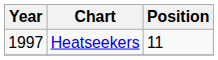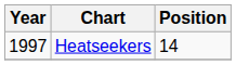 <table class="wikitable">
 <tr>
 <th>Year</th>
 <th>Chart</th>
 <th>Position</th>
 </tr>
 <tr>
 <td>1997</td>
 <td><a href='#'>Heatseekers</a></td>
-<td>11</td>
+<td>14</td>
 </tr>
 <tr>
 </tr>
 </table>
